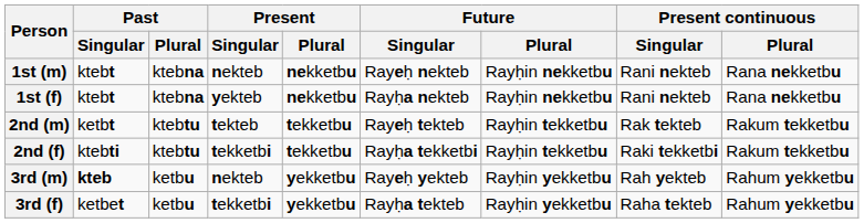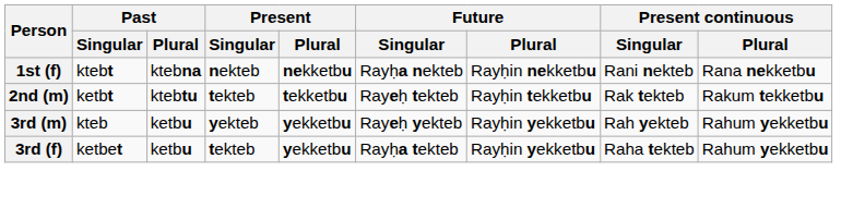 <table class="wikitable">
 <tr>
 <th rowspan=2>Person</th>
 <th colspan=2>Past</th>
 <th colspan=2>Present</th>
 <th colspan=2>Future</th>
 <th colspan=2>Present continuous</th>
 </tr>
 <tr>
 <th>Singular</th>
 <th>Plural</th>
 <th>Singular</th>
 <th>Plural</th>
 <th>Singular</th>
 <th>Plural</th>
 <th>Singular</th>
 <th>Plural</th>
 </tr>
 <tr>
-<th>1st (m)</th>
+<th>1st (f)</th>
 <td>kteb<strong>t</strong></td>
 <td>kteb<strong>na</strong></td>
 <td><strong>n</strong>ekteb</td>
-<td><strong>ne</strong>kketb<strong>u</strong></td>
-<td>Ray<strong>e</strong>ḥ <strong>n</strong>ekteb</td>
-<td>Rayḥin <strong>ne</strong>kketb<strong>u</strong></td>
-<td>Rani <strong>n</strong>ekteb</td>
-<td>Rana <strong>ne</strong>kketb<strong>u</strong></td>
-</tr>
-<tr>
-<th>1st (f)</th>
-<td>kteb<strong>t</strong></td>
-<td>kteb<strong>na</strong></td>
-<td><strong>y</strong>ekteb</td>
 <td><strong>ne</strong>kketb<strong>u</strong></td>
 <td>Rayḥ<strong>a</strong> <strong>n</strong>ekteb</td>
 <td>Rayḥin <strong>ne</strong>kketb<strong>u</strong></td>
 <td>Rani <strong>n</strong>ekteb</td>
 <td>Rana <strong>ne</strong>kketb<strong>u</strong></td>
 </tr>
 <tr>
 <th>2nd (m)</th>
 <td>ketb<strong>t</strong></td>
 <td>kteb<strong>tu</strong></td>
 <td><strong>t</strong>ekteb</td>
 <td><strong>t</strong>ekketb<strong>u</strong></td>
 <td>Ray<strong>e</strong>ḥ <strong>t</strong>ekteb</td>
 <td>Rayḥin <strong>t</strong>ekketb<strong>u</strong></td>
 <td>Rak <strong>t</strong>ekteb</td>
 <td>Rakum <strong>t</strong>ekketb<strong>u</strong></td>
 </tr>
 <tr>
-<th>2nd (f)</th>
-<td>kteb<strong>ti</strong></td>
-<td>kteb<strong>tu</strong></td>
-<td><strong>t</strong>ekketb<strong>i</strong></td>
-<td><strong>t</strong>ekketb<strong>u</strong></td>
-<td>Rayḥ<strong>a</strong> <strong>t</strong>ekketb<strong>i</strong></td>
-<td>Rayḥin <strong>t</strong>ekketb<strong>u</strong></td>
-<td>Raki <strong>t</strong>ekketb<strong>i</strong></td>
-<td>Rakum <strong>t</strong>ekketb<strong>u</strong></td>
-</tr>
-<tr>
 <th>3rd (m)</th>
-<td><strong>kteb</strong></td>
+<td>kteb</td>
 <td>ketb<strong>u</strong></td>
-<td><strong>n</strong>ekteb</td>
+<td><strong>y</strong>ekteb</td>
 <td><strong>y</strong>ekketb<strong>u</strong></td>
 <td>Ray<strong>e</strong>ḥ <strong>y</strong>ekteb</td>
 <td>Rayḥin <strong>y</strong>ekketb<strong>u</strong></td>
 <td>Rah <strong>y</strong>ekteb</td>
 <td>Rahum <strong>y</strong>ekketb<strong>u</strong></td>
 </tr>
 <tr>
 <th>3rd (f)</th>
 <td>ketbe<strong>t</strong></td>
 <td>ketb<strong>u</strong></td>
-<td><strong>t</strong>ekketb<strong>i</strong></td>
+<td><strong>t</strong>ekteb</td>
 <td><strong>y</strong>ekketb<strong>u</strong></td>
 <td>Rayḥ<strong>a</strong> <strong>t</strong>ekteb</td>
 <td>Rayḥin <strong>y</strong>ekketb<strong>u</strong></td>
 <td>Raha <strong>t</strong>ekteb</td>
 <td>Rahum <strong>y</strong>ekketb<strong>u</strong></td>
 </tr>
 </table>
